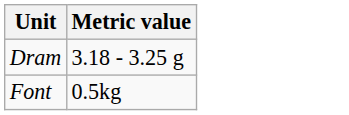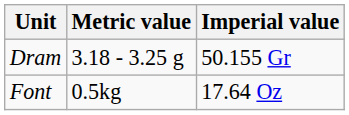 <table class="wikitable">
 <tr>
 <th colspan=1>Unit</th>
 <th colspan=1>Metric value</th>
+<th colspan=1>Imperial value</th>
 </tr>
 <tr>
 <td><em>Dram</em></td>
 <td>3.18 - 3.25 g</td>
+<td>50.155 <a href='#'>Gr</a></td>
 </tr>
 <tr>
 <td><em>Font</em></td>
 <td>0.5kg</td>
+<td>17.64 <a href='#'>Oz</a></td>
 </tr>
 </table>
